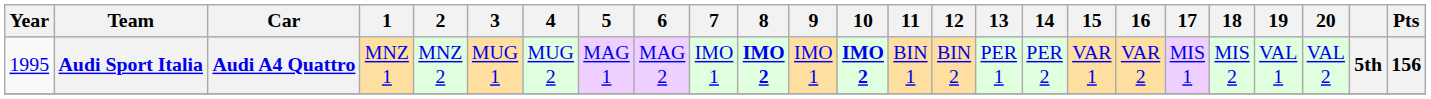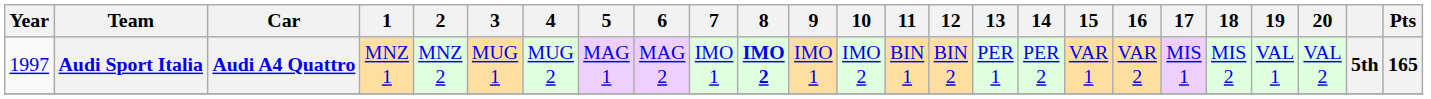 <table class="wikitable" style="text-align:center; font-size:85%">
 <tr>
 <th>Year</th>
 <th>Team</th>
 <th>Car</th>
 <th>1</th>
 <th>2</th>
 <th>3</th>
 <th>4</th>
 <th>5</th>
 <th>6</th>
 <th>7</th>
 <th>8</th>
 <th>9</th>
 <th>10</th>
 <th>11</th>
 <th>12</th>
 <th>13</th>
 <th>14</th>
 <th>15</th>
 <th>16</th>
 <th>17</th>
 <th>18</th>
 <th>19</th>
 <th>20</th>
 <th></th>
 <th>Pts</th>
 </tr>
 <tr>
-<td><a href='#'>1995</a></td>
+<td><a href='#'>1997</a></td>
 <th nowrap><a href='#'>Audi Sport Italia</a></th>
 <th nowrap><a href='#'>Audi A4 Quattro</a></th>
 <td style="background:#FFDF9F;"><a href='#'>MNZ<br>1</a><br></td>
 <td style="background:#DFFFDF;"><a href='#'>MNZ<br>2</a><br></td>
 <td style="background:#FFDF9F;"><a href='#'>MUG<br>1</a><br></td>
 <td style="background:#DFFFDF;"><a href='#'>MUG<br>2</a><br></td>
 <td style="background:#EFCFFF;"><a href='#'>MAG<br>1</a><br></td>
 <td style="background:#EFCFFF;"><a href='#'>MAG<br>2</a><br></td>
 <td style="background:#DFFFDF;"><a href='#'>IMO<br>1</a><br></td>
 <td style="background:#DFFFDF;"><strong><a href='#'>IMO<br>2</a><br></strong></td>
 <td style="background:#FFDF9F;"><a href='#'>IMO<br>1</a><br></td>
-<td style="background:#DFFFDF;"><strong><a href='#'>IMO<br>2</a><br></strong></td>
+<td style="background:#DFFFDF;"><a href='#'>IMO<br>2</a><br></td>
 <td style="background:#FFDF9F;"><a href='#'>BIN<br>1</a><br></td>
 <td style="background:#FFDF9F;"><a href='#'>BIN<br>2</a><br></td>
 <td style="background:#DFFFDF;"><a href='#'>PER<br>1</a><br></td>
 <td style="background:#DFFFDF;"><a href='#'>PER<br>2</a><br></td>
 <td style="background:#FFDF9F;"><a href='#'>VAR<br>1</a><br></td>
 <td style="background:#FFDF9F;"><a href='#'>VAR<br>2</a><br></td>
 <td style="background:#EFCFFF;"><a href='#'>MIS<br>1</a><br></td>
 <td style="background:#DFFFDF;"><a href='#'>MIS<br>2</a><br></td>
 <td style="background:#DFFFDF;"><a href='#'>VAL<br>1</a><br></td>
 <td style="background:#DFFFDF;"><a href='#'>VAL<br>2</a><br></td>
 <th>5th</th>
-<th>156</th>
+<th>165</th>
 </tr>
 <tr>
 </tr>
 </table>
